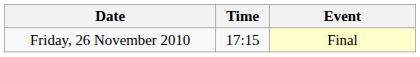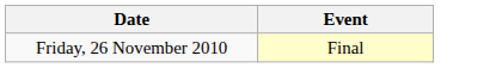 <table class = "wikitable" style="text-align:center;">
 <tr>
 <th width=220>Date</th>
-<th width=50>Time</th>
 <th width=150>Event</th>
 </tr>
 <tr>
 <td>Friday, 26 November 2010</td>
-<td>17:15</td>
 <td bgcolor=ffffcc>Final</td>
 </tr>
 </table>
